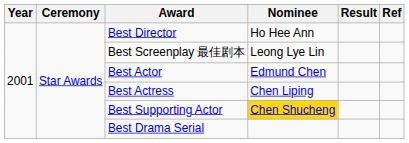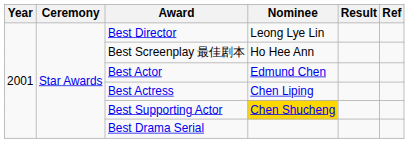 <table class="wikitable">
 <tr>
 <th>Year</th>
 <th>Ceremony</th>
 <th>Award</th>
 <th>Nominee</th>
 <th>Result</th>
 <th>Ref</th>
 </tr>
 <tr>
 <td rowspan="6">2001</td>
 <td rowspan="6"><a href='#'>Star Awards</a></td>
 <td><a href='#'>Best Director</a></td>
-<td>Ho Hee Ann</td>
+<td>Leong Lye Lin</td>
 <td></td>
 <td></td>
 </tr>
 <tr>
 <td>Best Screenplay 最佳剧本</td>
-<td>Leong Lye Lin</td>
+<td>Ho Hee Ann</td>
 <td></td>
 <td></td>
 </tr>
 <tr>
 <td><a href='#'>Best Actor</a></td>
 <td><a href='#'>Edmund Chen</a></td>
 <td></td>
 <td></td>
 </tr>
 <tr>
 <td><a href='#'>Best Actress</a></td>
 <td><a href='#'>Chen Liping</a></td>
 <td></td>
 <td></td>
 </tr>
 <tr>
 <td><a href='#'>Best Supporting Actor</a></td>
 <td style="background: gold;"><a href='#'>Chen Shucheng</a></td>
 <td></td>
 <td></td>
 </tr>
 <tr>
 <td><a href='#'>Best Drama Serial</a></td>
 <td></td>
 <td></td>
 <td></td>
 </tr>
 </table>
